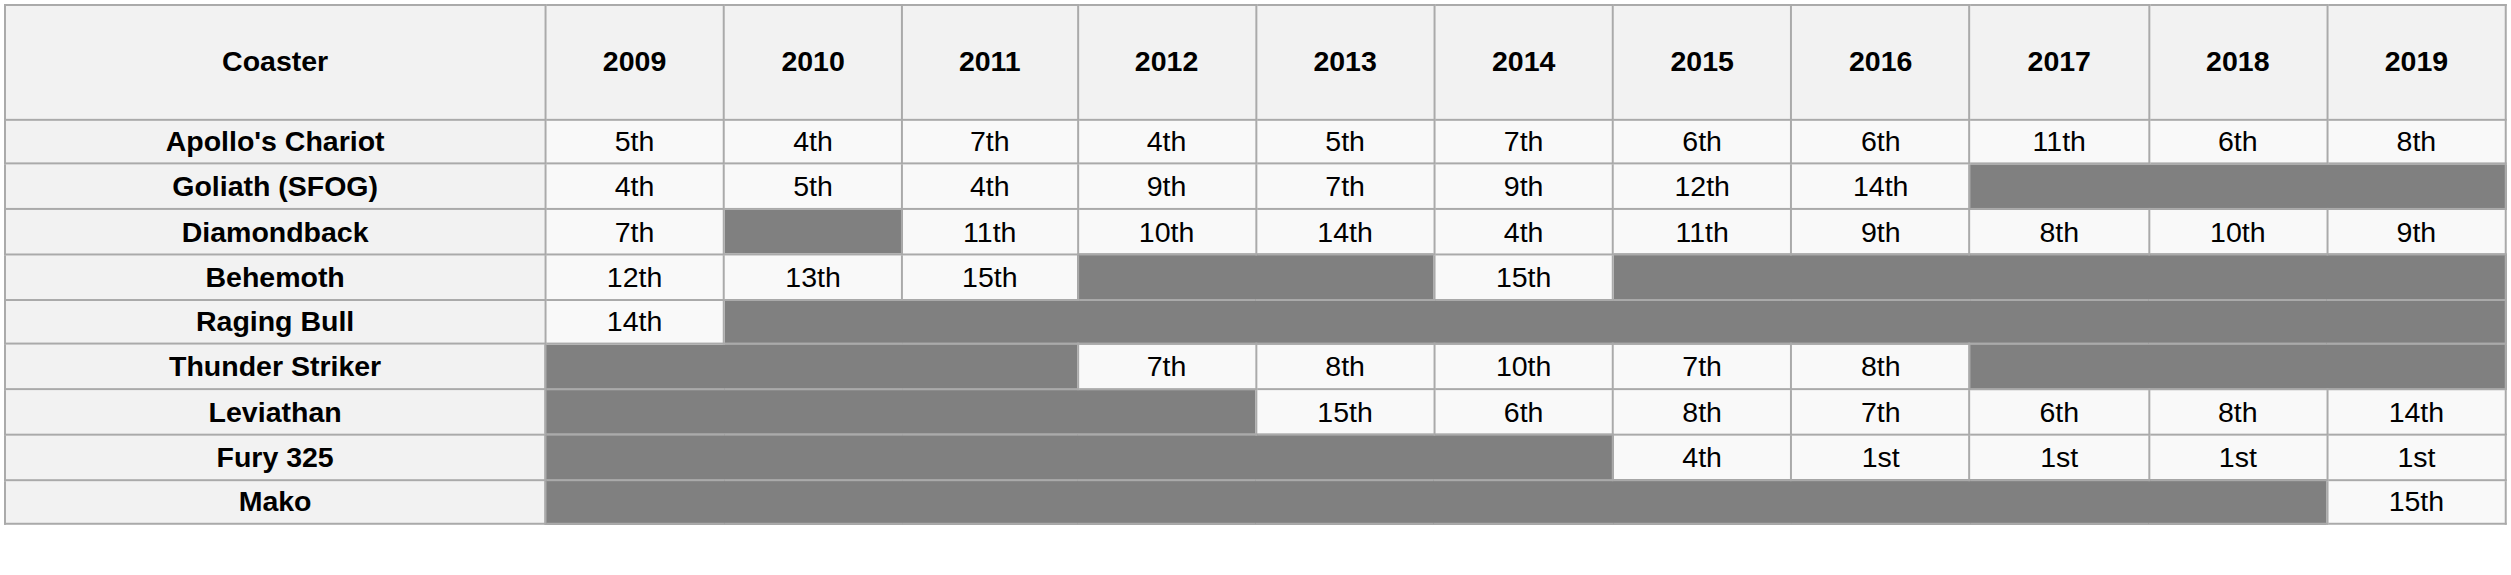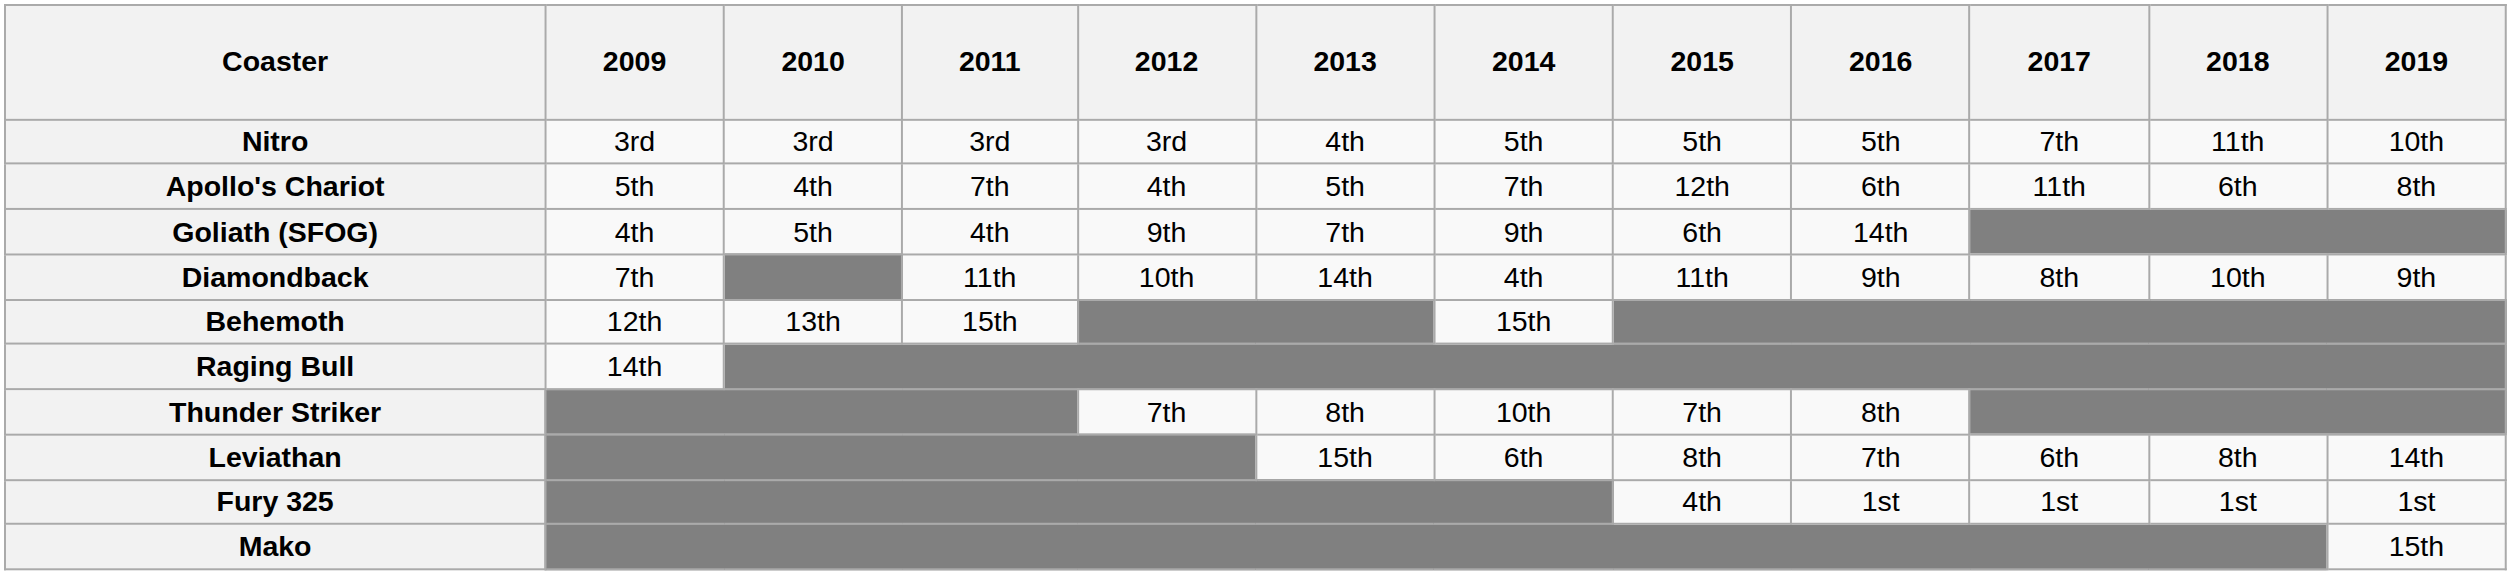 <table class="wikitable" style="font-size:90%; width:100%; text-align:center">
 <tr style="height: 4em;">
 <th>Coaster</th>
 <th>2009</th>
 <th>2010</th>
 <th>2011</th>
 <th>2012</th>
 <th>2013</th>
 <th>2014</th>
 <th>2015</th>
 <th>2016</th>
 <th>2017</th>
 <th>2018</th>
 <th>2019</th>
 </tr>
 <tr>
+<th>Nitro</th>
+<td>3rd</td>
+<td>3rd</td>
+<td>3rd</td>
+<td>3rd</td>
+<td>4th</td>
+<td>5th</td>
+<td>5th</td>
+<td>5th</td>
+<td>7th</td>
+<td>11th</td>
+<td>10th</td>
+</tr>
+<tr>
 <th>Apollo's Chariot</th>
 <td>5th</td>
 <td>4th</td>
 <td>7th</td>
 <td>4th</td>
 <td>5th</td>
 <td>7th</td>
-<td>6th</td>
+<td>12th</td>
 <td>6th</td>
 <td>11th</td>
 <td>6th</td>
 <td>8th</td>
 </tr>
 <tr>
 <th>Goliath (SFOG)</th>
 <td>4th</td>
 <td>5th</td>
 <td>4th</td>
 <td>9th</td>
 <td>7th</td>
 <td>9th</td>
-<td>12th</td>
+<td>6th</td>
 <td>14th</td>
 <td style="background:gray;" colspan="3"></td>
 </tr>
 <tr>
 <th>Diamondback</th>
 <td>7th</td>
 <td style="background:gray;" colspan="1"></td>
 <td>11th</td>
 <td>10th</td>
 <td>14th</td>
 <td>4th</td>
 <td>11th</td>
 <td>9th</td>
 <td>8th</td>
 <td>10th</td>
 <td>9th</td>
 </tr>
 <tr>
 <th>Behemoth</th>
 <td>12th</td>
 <td>13th</td>
 <td>15th</td>
 <td style="background:gray;" colspan="2"></td>
 <td>15th</td>
 <td style="background:gray;" colspan="5"></td>
 </tr>
 <tr>
 <th>Raging Bull</th>
 <td>14th</td>
 <td style="background:gray;" colspan="10"></td>
 </tr>
 <tr>
 <th>Thunder Striker</th>
 <td style="background:gray;" colspan="3"></td>
 <td>7th</td>
 <td>8th</td>
 <td>10th</td>
 <td>7th</td>
 <td>8th</td>
 <td style="background:gray;" colspan="3"></td>
 </tr>
 <tr>
 <th>Leviathan</th>
 <td style="background:gray;" colspan="4"></td>
 <td>15th</td>
 <td>6th</td>
 <td>8th</td>
 <td>7th</td>
 <td>6th</td>
 <td>8th</td>
 <td>14th</td>
 </tr>
 <tr>
 <th>Fury 325</th>
 <td style="background:gray;" colspan="6"></td>
 <td>4th</td>
 <td>1st</td>
 <td>1st</td>
 <td>1st</td>
 <td>1st</td>
 </tr>
 <tr>
 <th>Mako</th>
 <td style="background:gray;" colspan="10"></td>
 <td>15th</td>
 </tr>
 </table>
